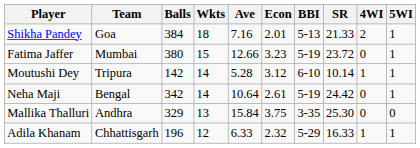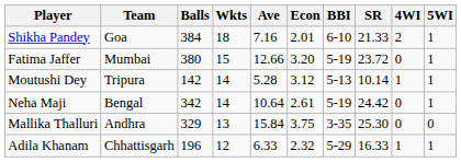 <table class="wikitable">
 <tr>
 <th>Player</th>
 <th>Team</th>
 <th><abbr>Balls</abbr></th>
 <th><abbr>Wkts</abbr></th>
 <th><abbr>Ave</abbr></th>
 <th><abbr>Econ</abbr></th>
 <th><abbr>BBI</abbr></th>
 <th><abbr>SR</abbr></th>
 <th><abbr>4WI</abbr></th>
 <th><abbr>5WI</abbr></th>
 </tr>
 <tr>
 <td><a href='#'>Shikha Pandey</a></td>
 <td>Goa</td>
 <td>384</td>
 <td>18</td>
 <td>7.16</td>
 <td>2.01</td>
-<td>5-13</td>
+<td>6-10</td>
 <td>21.33</td>
 <td>2</td>
 <td>1</td>
 </tr>
 <tr>
 <td>Fatima Jaffer</td>
 <td>Mumbai</td>
 <td>380</td>
 <td>15</td>
 <td>12.66</td>
-<td>3.23</td>
+<td>3.20</td>
 <td>5-19</td>
 <td>23.72</td>
 <td>0</td>
 <td>1</td>
 </tr>
 <tr>
 <td>Moutushi Dey</td>
 <td>Tripura</td>
 <td>142</td>
 <td>14</td>
 <td>5.28</td>
 <td>3.12</td>
-<td>6-10</td>
+<td>5-13</td>
 <td>10.14</td>
 <td>1</td>
 <td>1</td>
 </tr>
 <tr>
 <td>Neha Maji</td>
 <td>Bengal</td>
 <td>342</td>
 <td>14</td>
 <td>10.64</td>
 <td>2.61</td>
 <td>5-19</td>
 <td>24.42</td>
 <td>0</td>
 <td>1</td>
 </tr>
 <tr>
 <td>Mallika Thalluri</td>
 <td>Andhra</td>
 <td>329</td>
 <td>13</td>
 <td>15.84</td>
 <td>3.75</td>
 <td>3-35</td>
 <td>25.30</td>
 <td>0</td>
 <td>0</td>
 </tr>
 <tr>
 <td>Adila Khanam</td>
 <td>Chhattisgarh</td>
 <td>196</td>
 <td>12</td>
 <td>6.33</td>
 <td>2.32</td>
 <td>5-29</td>
 <td>16.33</td>
 <td>1</td>
 <td>1</td>
 </tr>
 </table>
